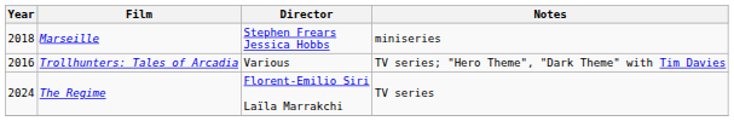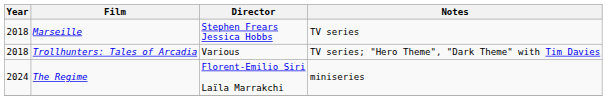 <table class="wikitable sortable">
 <tr style="background:#ccc; text-align:center;">
 <th>Year</th>
 <th>Film</th>
 <th>Director</th>
 <th>Notes</th>
 </tr>
 <tr>
 <td>2018</td>
 <td><em><a href='#'>Marseille</a></em></td>
 <td><a href='#'>Stephen Frears</a><br><a href='#'>Jessica Hobbs</a></td>
-<td>miniseries</td>
+<td>TV series</td>
 </tr>
 <tr>
-<td>2016</td>
+<td>2018</td>
 <td><em><a href='#'>Trollhunters: Tales of Arcadia</a></em></td>
 <td>Various</td>
 <td>TV series; "Hero Theme", "Dark Theme" with <a href='#'>Tim Davies</a></td>
 </tr>
 <tr>
 <td>2024</td>
 <td><em><a href='#'>The Regime</a></em></td>
 <td><a href='#'>Florent-Emilio Siri</a><br><br>Laïla Marrakchi</td>
-<td>TV series</td>
+<td>miniseries</td>
 </tr>
 <tr>
 </tr>
 </table>
